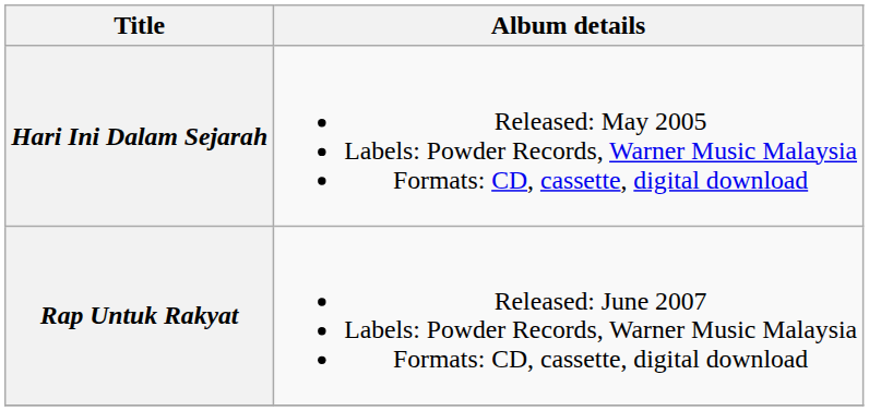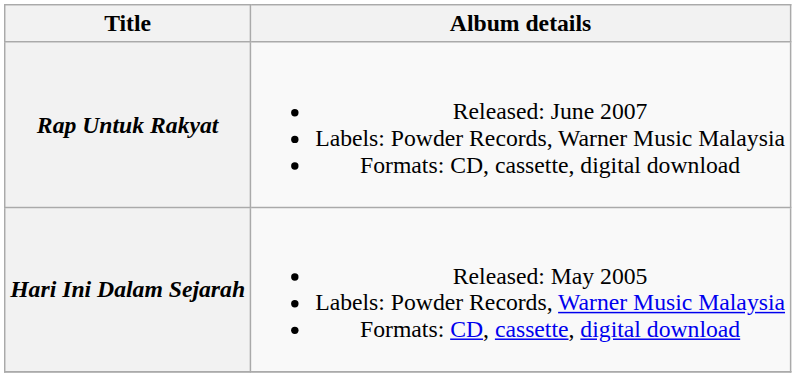 <table class="wikitable plainrowheaders" style="text-align:center;">
 <tr>
 <th scope="col">Title</th>
 <th scope="col">Album details</th>
 </tr>
 <tr>
+<th scope="row"><em>Rap Untuk Rakyat</em></th>
+<td><br><ul><li>Released: June 2007</li><li>Labels: Powder Records, Warner Music Malaysia</li><li>Formats: CD, cassette, digital download</li></ul></td>
+</tr>
+<tr>
 <th scope="row"><em>Hari Ini Dalam Sejarah</em></th>
 <td><br><ul><li>Released: May 2005</li><li>Labels: Powder Records, <a href='#'>Warner Music Malaysia</a></li><li>Formats: <a href='#'>CD</a>, <a href='#'>cassette</a>, <a href='#'>digital download</a></li></ul></td>
 </tr>
 <tr>
-<th scope="row"><em>Rap Untuk Rakyat</em></th>
-<td><br><ul><li>Released: June 2007</li><li>Labels: Powder Records, Warner Music Malaysia</li><li>Formats: CD, cassette, digital download</li></ul></td>
-</tr>
-<tr>
 </tr>
 </table>
